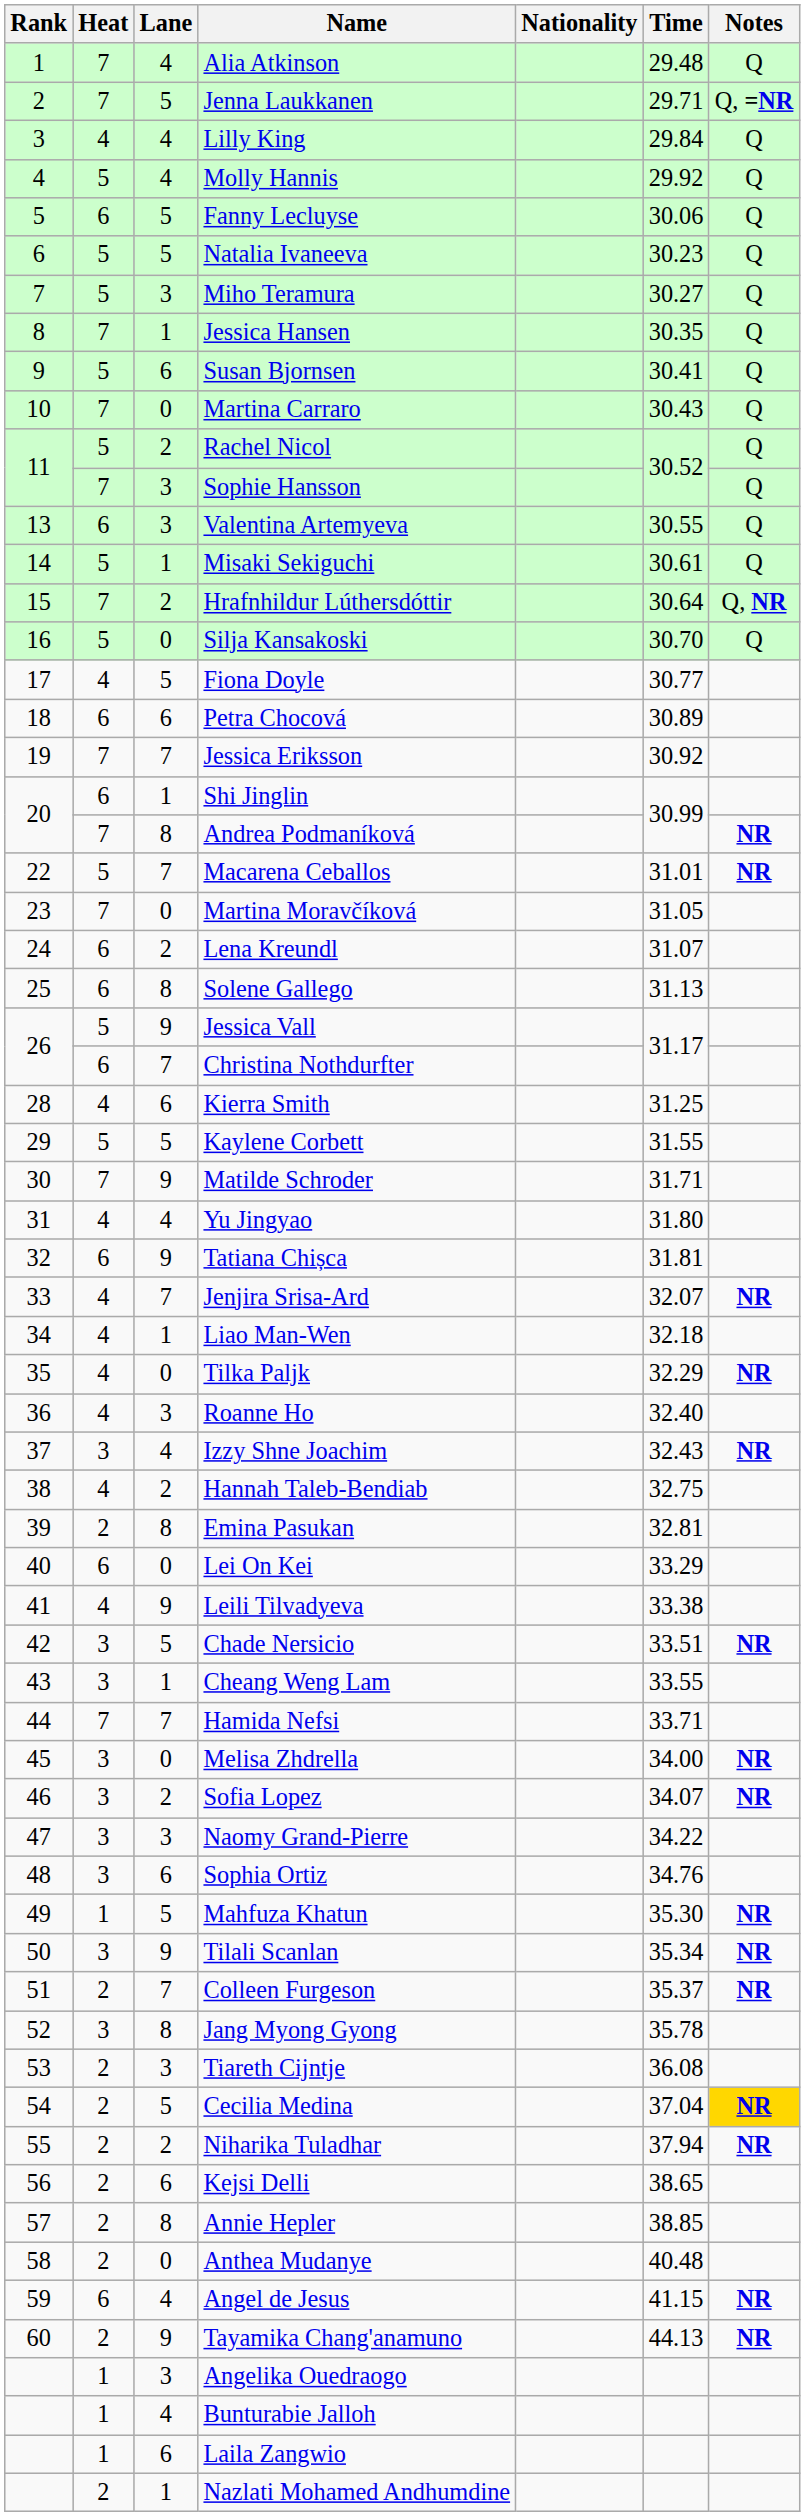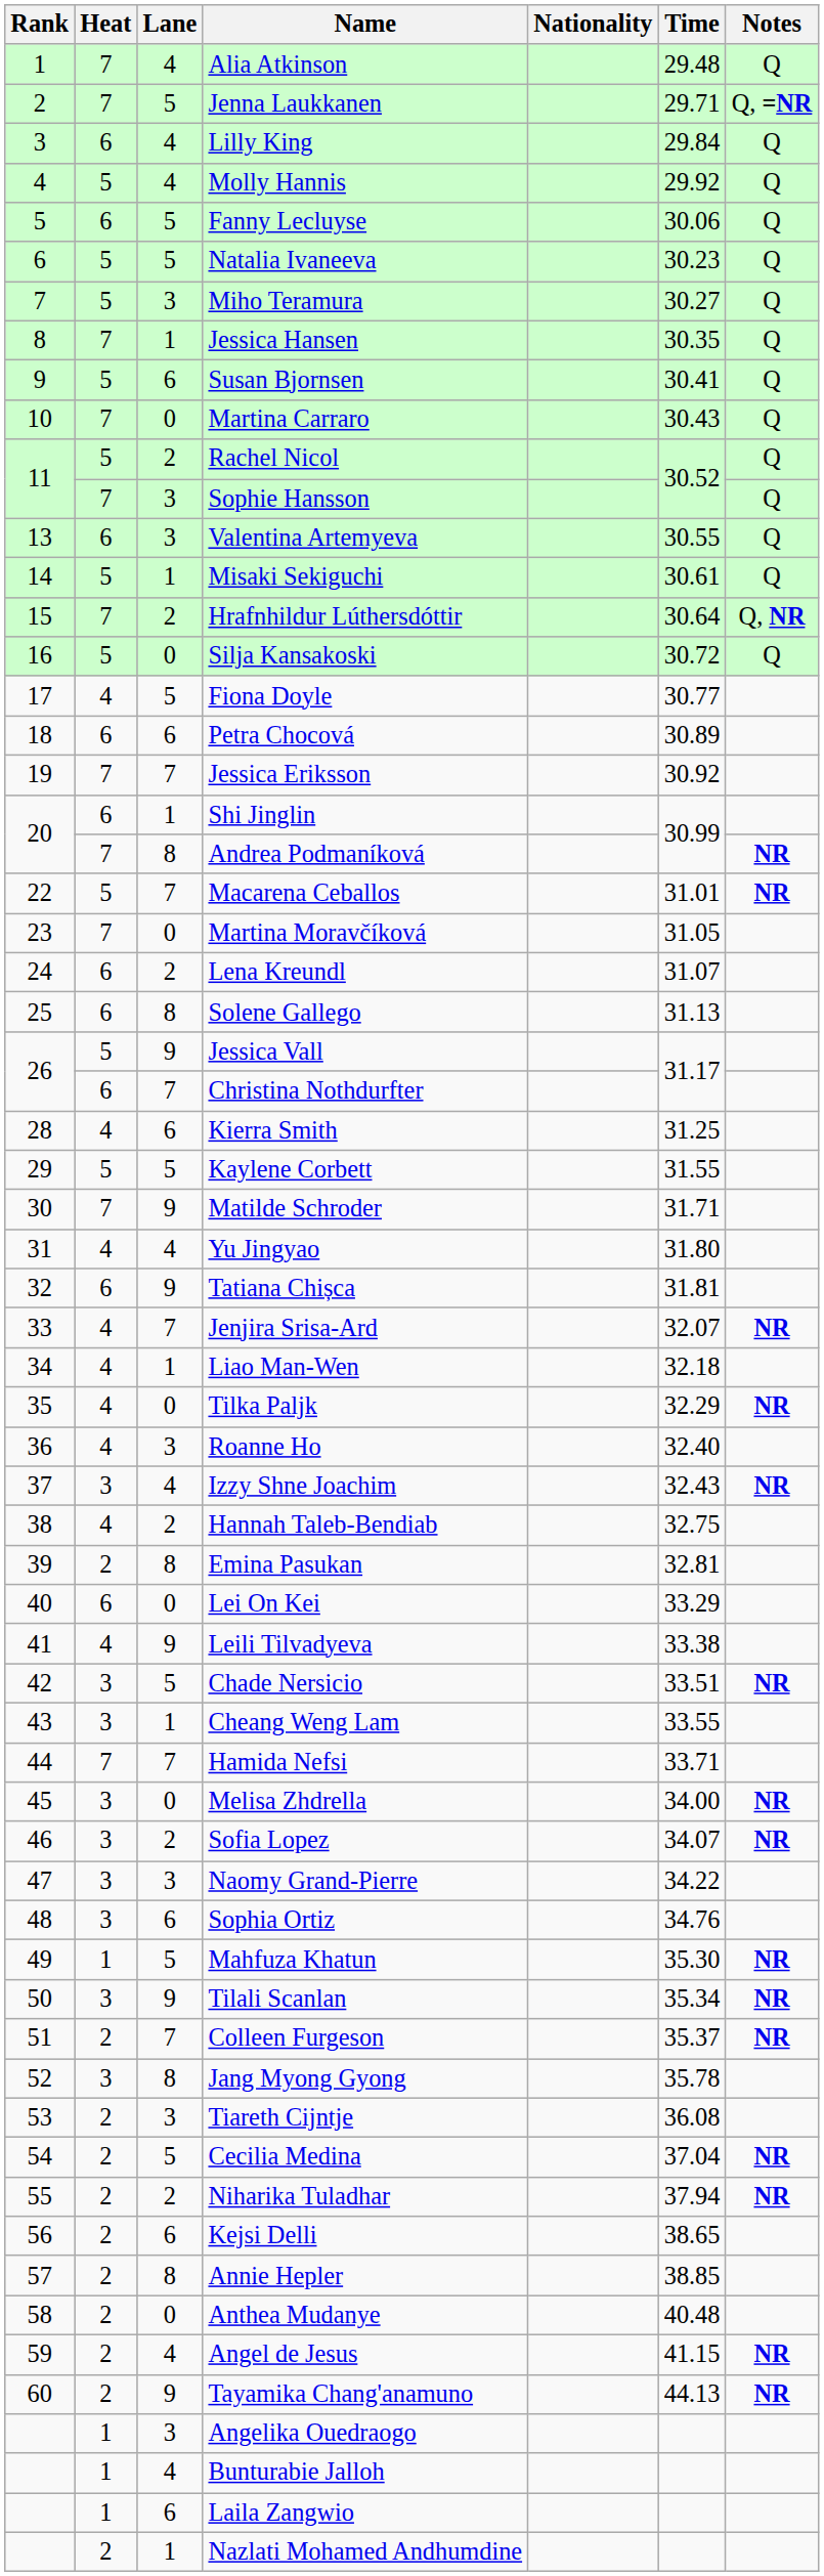 <table class="wikitable sortable" style="text-align:center">
 <tr>
 <th>Rank</th>
 <th>Heat</th>
 <th>Lane</th>
 <th>Name</th>
 <th>Nationality</th>
 <th>Time</th>
 <th>Notes</th>
 </tr>
 <tr bgcolor=ccffcc>
 <td>1</td>
 <td>7</td>
 <td>4</td>
 <td align=left><a href='#'>Alia Atkinson</a></td>
 <td align=left></td>
 <td>29.48</td>
 <td>Q</td>
 </tr>
 <tr bgcolor=ccffcc>
 <td>2</td>
 <td>7</td>
 <td>5</td>
 <td align=left><a href='#'>Jenna Laukkanen</a></td>
 <td align=left></td>
 <td>29.71</td>
 <td>Q, <strong>=<a href='#'>NR</a></strong></td>
 </tr>
 <tr bgcolor=ccffcc>
 <td>3</td>
-<td>4</td>
+<td>6</td>
 <td>4</td>
 <td align=left><a href='#'>Lilly King</a></td>
 <td align=left></td>
 <td>29.84</td>
 <td>Q</td>
 </tr>
 <tr bgcolor=ccffcc>
 <td>4</td>
 <td>5</td>
 <td>4</td>
 <td align=left><a href='#'>Molly Hannis</a></td>
 <td align=left></td>
 <td>29.92</td>
 <td>Q</td>
 </tr>
 <tr bgcolor=ccffcc>
 <td>5</td>
 <td>6</td>
 <td>5</td>
 <td align=left><a href='#'>Fanny Lecluyse</a></td>
 <td align=left></td>
 <td>30.06</td>
 <td>Q</td>
 </tr>
 <tr bgcolor=ccffcc>
 <td>6</td>
 <td>5</td>
 <td>5</td>
 <td align=left><a href='#'>Natalia Ivaneeva</a></td>
 <td align=left></td>
 <td>30.23</td>
 <td>Q</td>
 </tr>
 <tr bgcolor=ccffcc>
 <td>7</td>
 <td>5</td>
 <td>3</td>
 <td align=left><a href='#'>Miho Teramura</a></td>
 <td align=left></td>
 <td>30.27</td>
 <td>Q</td>
 </tr>
 <tr bgcolor=ccffcc>
 <td>8</td>
 <td>7</td>
 <td>1</td>
 <td align=left><a href='#'>Jessica Hansen</a></td>
 <td align=left></td>
 <td>30.35</td>
 <td>Q</td>
 </tr>
 <tr bgcolor=ccffcc>
 <td>9</td>
 <td>5</td>
 <td>6</td>
 <td align=left><a href='#'>Susan Bjornsen</a></td>
 <td align=left></td>
 <td>30.41</td>
 <td>Q</td>
 </tr>
 <tr bgcolor=ccffcc>
 <td>10</td>
 <td>7</td>
 <td>0</td>
 <td align=left><a href='#'>Martina Carraro</a></td>
 <td align=left></td>
 <td>30.43</td>
 <td>Q</td>
 </tr>
 <tr bgcolor=ccffcc>
 <td rowspan=2>11</td>
 <td>5</td>
 <td>2</td>
 <td align=left><a href='#'>Rachel Nicol</a></td>
 <td align=left></td>
 <td rowspan=2>30.52</td>
 <td>Q</td>
 </tr>
 <tr bgcolor=ccffcc>
 <td>7</td>
 <td>3</td>
 <td align=left><a href='#'>Sophie Hansson</a></td>
 <td align=left></td>
 <td>Q</td>
 </tr>
 <tr bgcolor=ccffcc>
 <td>13</td>
 <td>6</td>
 <td>3</td>
 <td align=left><a href='#'>Valentina Artemyeva</a></td>
 <td align=left></td>
 <td>30.55</td>
 <td>Q</td>
 </tr>
 <tr bgcolor=ccffcc>
 <td>14</td>
 <td>5</td>
 <td>1</td>
 <td align=left><a href='#'>Misaki Sekiguchi</a></td>
 <td align=left></td>
 <td>30.61</td>
 <td>Q</td>
 </tr>
 <tr bgcolor=ccffcc>
 <td>15</td>
 <td>7</td>
 <td>2</td>
 <td align=left><a href='#'>Hrafnhildur Lúthersdóttir</a></td>
 <td align=left></td>
 <td>30.64</td>
 <td>Q, <strong><a href='#'>NR</a></strong></td>
 </tr>
 <tr bgcolor=ccffcc>
 <td>16</td>
 <td>5</td>
 <td>0</td>
 <td align=left><a href='#'>Silja Kansakoski</a></td>
 <td align=left></td>
-<td>30.70</td>
+<td>30.72</td>
 <td>Q</td>
 </tr>
 <tr>
 <td>17</td>
 <td>4</td>
 <td>5</td>
 <td align=left><a href='#'>Fiona Doyle</a></td>
 <td align=left></td>
 <td>30.77</td>
 <td></td>
 </tr>
 <tr>
 <td>18</td>
 <td>6</td>
 <td>6</td>
 <td align=left><a href='#'>Petra Chocová</a></td>
 <td align=left></td>
 <td>30.89</td>
 <td></td>
 </tr>
 <tr>
 <td>19</td>
 <td>7</td>
 <td>7</td>
 <td align=left><a href='#'>Jessica Eriksson</a></td>
 <td align=left></td>
 <td>30.92</td>
 <td></td>
 </tr>
 <tr>
 <td rowspan=2>20</td>
 <td>6</td>
 <td>1</td>
 <td align=left><a href='#'>Shi Jinglin</a></td>
 <td align=left></td>
 <td rowspan=2>30.99</td>
 <td></td>
 </tr>
 <tr>
 <td>7</td>
 <td>8</td>
 <td align=left><a href='#'>Andrea Podmaníková</a></td>
 <td align=left></td>
 <td><strong><a href='#'>NR</a></strong></td>
 </tr>
 <tr>
 <td>22</td>
 <td>5</td>
 <td>7</td>
 <td align=left><a href='#'>Macarena Ceballos</a></td>
 <td align=left></td>
 <td>31.01</td>
 <td><strong><a href='#'>NR</a></strong></td>
 </tr>
 <tr>
 <td>23</td>
 <td>7</td>
 <td>0</td>
 <td align=left><a href='#'>Martina Moravčíková</a></td>
 <td align=left></td>
 <td>31.05</td>
 <td></td>
 </tr>
 <tr>
 <td>24</td>
 <td>6</td>
 <td>2</td>
 <td align=left><a href='#'>Lena Kreundl</a></td>
 <td align=left></td>
 <td>31.07</td>
 <td></td>
 </tr>
 <tr>
 <td>25</td>
 <td>6</td>
 <td>8</td>
 <td align=left><a href='#'>Solene Gallego</a></td>
 <td align=left></td>
 <td>31.13</td>
 <td></td>
 </tr>
 <tr>
 <td rowspan=2>26</td>
 <td>5</td>
 <td>9</td>
 <td align=left><a href='#'>Jessica Vall</a></td>
 <td align=left></td>
 <td rowspan=2>31.17</td>
 <td></td>
 </tr>
 <tr>
 <td>6</td>
 <td>7</td>
 <td align=left><a href='#'>Christina Nothdurfter</a></td>
 <td align=left></td>
 <td></td>
 </tr>
 <tr>
 <td>28</td>
 <td>4</td>
 <td>6</td>
 <td align=left><a href='#'>Kierra Smith</a></td>
 <td align=left></td>
 <td>31.25</td>
 <td></td>
 </tr>
 <tr>
 <td>29</td>
 <td>5</td>
 <td>5</td>
 <td align=left><a href='#'>Kaylene Corbett</a></td>
 <td align=left></td>
 <td>31.55</td>
 <td></td>
 </tr>
 <tr>
 <td>30</td>
 <td>7</td>
 <td>9</td>
 <td align=left><a href='#'>Matilde Schroder</a></td>
 <td align=left></td>
 <td>31.71</td>
 <td></td>
 </tr>
 <tr>
 <td>31</td>
 <td>4</td>
 <td>4</td>
 <td align=left><a href='#'>Yu Jingyao</a></td>
 <td align=left></td>
 <td>31.80</td>
 <td></td>
 </tr>
 <tr>
 <td>32</td>
 <td>6</td>
 <td>9</td>
 <td align=left><a href='#'>Tatiana Chișca</a></td>
 <td align=left></td>
 <td>31.81</td>
 <td></td>
 </tr>
 <tr>
 <td>33</td>
 <td>4</td>
 <td>7</td>
 <td align=left><a href='#'>Jenjira Srisa-Ard</a></td>
 <td align=left></td>
 <td>32.07</td>
 <td><strong><a href='#'>NR</a></strong></td>
 </tr>
 <tr>
 <td>34</td>
 <td>4</td>
 <td>1</td>
 <td align=left><a href='#'>Liao Man-Wen</a></td>
 <td align=left></td>
 <td>32.18</td>
 <td></td>
 </tr>
 <tr>
 <td>35</td>
 <td>4</td>
 <td>0</td>
 <td align=left><a href='#'>Tilka Paljk</a></td>
 <td align=left></td>
 <td>32.29</td>
 <td><strong><a href='#'>NR</a></strong></td>
 </tr>
 <tr>
 <td>36</td>
 <td>4</td>
 <td>3</td>
 <td align=left><a href='#'>Roanne Ho</a></td>
 <td align=left></td>
 <td>32.40</td>
 <td></td>
 </tr>
 <tr>
 <td>37</td>
 <td>3</td>
 <td>4</td>
 <td align=left><a href='#'>Izzy Shne Joachim</a></td>
 <td align=left></td>
 <td>32.43</td>
 <td><strong><a href='#'>NR</a></strong></td>
 </tr>
 <tr>
 <td>38</td>
 <td>4</td>
 <td>2</td>
 <td align=left><a href='#'>Hannah Taleb-Bendiab</a></td>
 <td align=left></td>
 <td>32.75</td>
 <td></td>
 </tr>
 <tr>
 <td>39</td>
 <td>2</td>
 <td>8</td>
 <td align=left><a href='#'>Emina Pasukan</a></td>
 <td align=left></td>
 <td>32.81</td>
 <td></td>
 </tr>
 <tr>
 <td>40</td>
 <td>6</td>
 <td>0</td>
 <td align=left><a href='#'>Lei On Kei</a></td>
 <td align=left></td>
 <td>33.29</td>
 <td></td>
 </tr>
 <tr>
 <td>41</td>
 <td>4</td>
 <td>9</td>
 <td align=left><a href='#'>Leili Tilvadyeva</a></td>
 <td align=left></td>
 <td>33.38</td>
 <td></td>
 </tr>
 <tr>
 <td>42</td>
 <td>3</td>
 <td>5</td>
 <td align=left><a href='#'>Chade Nersicio</a></td>
 <td align=left></td>
 <td>33.51</td>
 <td><strong><a href='#'>NR</a></strong></td>
 </tr>
 <tr>
 <td>43</td>
 <td>3</td>
 <td>1</td>
 <td align=left><a href='#'>Cheang Weng Lam</a></td>
 <td align=left></td>
 <td>33.55</td>
 <td></td>
 </tr>
 <tr>
 <td>44</td>
 <td>7</td>
 <td>7</td>
 <td align=left><a href='#'>Hamida Nefsi</a></td>
 <td align=left></td>
 <td>33.71</td>
 <td></td>
 </tr>
 <tr>
 <td>45</td>
 <td>3</td>
 <td>0</td>
 <td align=left><a href='#'>Melisa Zhdrella</a></td>
 <td align=left></td>
 <td>34.00</td>
 <td><strong><a href='#'>NR</a></strong></td>
 </tr>
 <tr>
 <td>46</td>
 <td>3</td>
 <td>2</td>
 <td align=left><a href='#'>Sofia Lopez</a></td>
 <td align=left></td>
 <td>34.07</td>
 <td><strong><a href='#'>NR</a></strong></td>
 </tr>
 <tr>
 <td>47</td>
 <td>3</td>
 <td>3</td>
 <td align=left><a href='#'>Naomy Grand-Pierre</a></td>
 <td align=left></td>
 <td>34.22</td>
 <td></td>
 </tr>
 <tr>
 <td>48</td>
 <td>3</td>
 <td>6</td>
 <td align=left><a href='#'>Sophia Ortiz</a></td>
 <td align=left></td>
 <td>34.76</td>
 <td></td>
 </tr>
 <tr>
 <td>49</td>
 <td>1</td>
 <td>5</td>
 <td align=left><a href='#'>Mahfuza Khatun</a></td>
 <td align=left></td>
 <td>35.30</td>
 <td><strong><a href='#'>NR</a></strong></td>
 </tr>
 <tr>
 <td>50</td>
 <td>3</td>
 <td>9</td>
 <td align=left><a href='#'>Tilali Scanlan</a></td>
 <td align=left></td>
 <td>35.34</td>
 <td><strong><a href='#'>NR</a></strong></td>
 </tr>
 <tr>
 <td>51</td>
 <td>2</td>
 <td>7</td>
 <td align=left><a href='#'>Colleen Furgeson</a></td>
 <td align=left></td>
 <td>35.37</td>
 <td><strong><a href='#'>NR</a></strong></td>
 </tr>
 <tr>
 <td>52</td>
 <td>3</td>
 <td>8</td>
 <td align=left><a href='#'>Jang Myong Gyong</a></td>
 <td align=left></td>
 <td>35.78</td>
 <td></td>
 </tr>
 <tr>
 <td>53</td>
 <td>2</td>
 <td>3</td>
 <td align=left><a href='#'>Tiareth Cijntje</a></td>
 <td align=left></td>
 <td>36.08</td>
 <td></td>
 </tr>
 <tr>
 <td>54</td>
 <td>2</td>
 <td>5</td>
 <td align=left><a href='#'>Cecilia Medina</a></td>
 <td align=left></td>
 <td>37.04</td>
-<td style="background: gold;"><strong><a href='#'>NR</a></strong></td>
+<td><strong><a href='#'>NR</a></strong></td>
 </tr>
 <tr>
 <td>55</td>
 <td>2</td>
 <td>2</td>
 <td align=left><a href='#'>Niharika Tuladhar</a></td>
 <td align=left></td>
 <td>37.94</td>
 <td><strong><a href='#'>NR</a></strong></td>
 </tr>
 <tr>
 <td>56</td>
 <td>2</td>
 <td>6</td>
 <td align=left><a href='#'>Kejsi Delli</a></td>
 <td align=left></td>
 <td>38.65</td>
 <td></td>
 </tr>
 <tr>
 <td>57</td>
 <td>2</td>
 <td>8</td>
 <td align=left><a href='#'>Annie Hepler</a></td>
 <td align=left></td>
 <td>38.85</td>
 <td></td>
 </tr>
 <tr>
 <td>58</td>
 <td>2</td>
 <td>0</td>
 <td align=left><a href='#'>Anthea Mudanye</a></td>
 <td align=left></td>
 <td>40.48</td>
 <td></td>
 </tr>
 <tr>
 <td>59</td>
-<td>6</td>
+<td>2</td>
 <td>4</td>
 <td align=left><a href='#'>Angel de Jesus</a></td>
 <td align=left></td>
 <td>41.15</td>
 <td><strong><a href='#'>NR</a></strong></td>
 </tr>
 <tr>
 <td>60</td>
 <td>2</td>
 <td>9</td>
 <td align=left><a href='#'>Tayamika Chang'anamuno</a></td>
 <td align=left></td>
 <td>44.13</td>
 <td><strong><a href='#'>NR</a></strong></td>
 </tr>
 <tr>
 <td></td>
 <td>1</td>
 <td>3</td>
 <td align=left><a href='#'>Angelika Ouedraogo</a></td>
 <td align=left></td>
 <td></td>
 <td></td>
 </tr>
 <tr>
 <td></td>
 <td>1</td>
 <td>4</td>
 <td align=left><a href='#'>Bunturabie Jalloh</a></td>
 <td align=left></td>
 <td></td>
 <td></td>
 </tr>
 <tr>
 <td></td>
 <td>1</td>
 <td>6</td>
 <td align=left><a href='#'>Laila Zangwio</a></td>
 <td align=left></td>
 <td></td>
 <td></td>
 </tr>
 <tr>
 <td></td>
 <td>2</td>
 <td>1</td>
 <td align=left><a href='#'>Nazlati Mohamed Andhumdine</a></td>
 <td align=left></td>
 <td></td>
 <td></td>
 </tr>
 </table>
